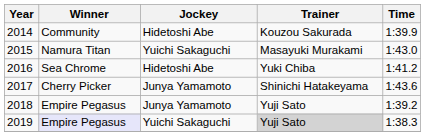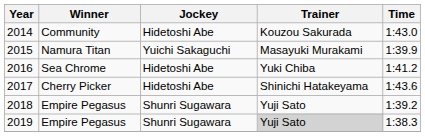 <table class="wikitable sortable" style="font-size:90%">
 <tr>
 <th width="36px">Year<br></th>
 <th width="120px">Winner<br></th>
 <th width="140px">Jockey<br></th>
 <th width="150px">Trainer<br></th>
 <th>Time<br></th>
 </tr>
 <tr>
 <td>2014</td>
 <td>Community</td>
 <td>Hidetoshi Abe</td>
 <td>Kouzou Sakurada</td>
-<td>1:39.9</td>
+<td>1:43.0</td>
 </tr>
 <tr>
 <td>2015</td>
 <td>Namura Titan</td>
 <td>Yuichi Sakaguchi</td>
 <td>Masayuki Murakami</td>
-<td>1:43.0</td>
+<td>1:39.9</td>
 </tr>
 <tr>
 <td>2016</td>
 <td>Sea Chrome</td>
 <td>Hidetoshi Abe</td>
 <td>Yuki Chiba</td>
 <td>1:41.2</td>
 </tr>
 <tr>
 <td>2017</td>
 <td>Cherry Picker</td>
-<td>Junya Yamamoto</td>
+<td>Hidetoshi Abe</td>
 <td>Shinichi Hatakeyama</td>
 <td>1:43.6</td>
 </tr>
 <tr>
 <td>2018</td>
 <td>Empire Pegasus</td>
-<td>Junya Yamamoto</td>
+<td>Shunri Sugawara</td>
 <td>Yuji Sato</td>
 <td>1:39.2</td>
 </tr>
 <tr>
 <td>2019</td>
-<td style="background: lavender;">Empire Pegasus</td>
-<td>Yuichi Sakaguchi</td>
+<td>Empire Pegasus</td>
+<td>Shunri Sugawara</td>
 <td style="background: lightgrey;">Yuji Sato</td>
 <td>1:38.3</td>
 </tr>
 <tr>
 </tr>
 </table>
